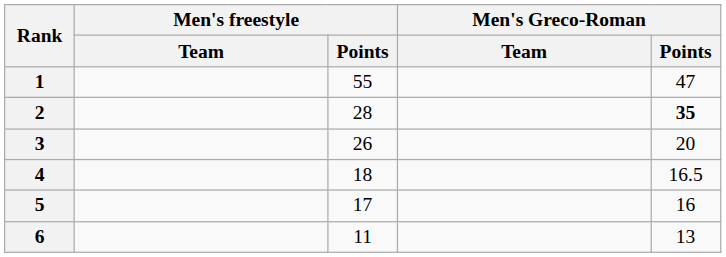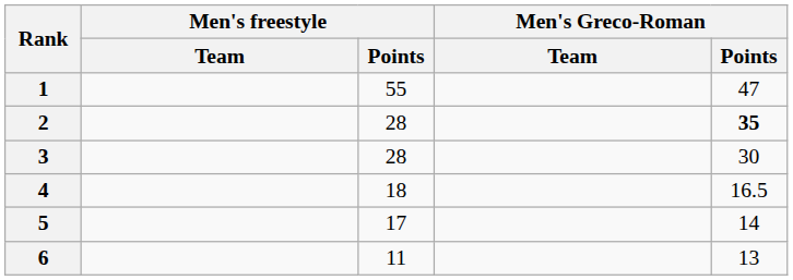 <table class="wikitable" style="text-align:center;">
 <tr>
 <th width=50 rowspan="2">Rank</th>
 <th colspan="2">Men's freestyle</th>
 <th colspan="2">Men's Greco-Roman</th>
 </tr>
 <tr>
 <th width=200>Team</th>
 <th width=50>Points</th>
 <th width=200>Team</th>
 <th width=50>Points</th>
 </tr>
 <tr>
 <th>1</th>
 <td align=left></td>
 <td>55</td>
 <td align=left></td>
 <td>47</td>
 </tr>
 <tr>
 <th>2</th>
 <td align=left></td>
 <td>28</td>
 <td align=left></td>
 <td><strong>35</strong></td>
 </tr>
 <tr>
 <th>3</th>
 <td align=left></td>
-<td>26</td>
+<td>28</td>
 <td align=left></td>
-<td>20</td>
+<td>30</td>
 </tr>
 <tr>
 <th>4</th>
 <td align=left></td>
 <td>18</td>
 <td align=left></td>
 <td>16.5</td>
 </tr>
 <tr>
 <th>5</th>
 <td align=left></td>
 <td>17</td>
 <td align=left></td>
-<td>16</td>
+<td>14</td>
 </tr>
 <tr>
 <th>6</th>
 <td align=left></td>
 <td>11</td>
 <td align=left></td>
 <td>13</td>
 </tr>
 </table>
